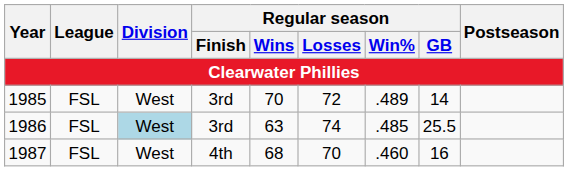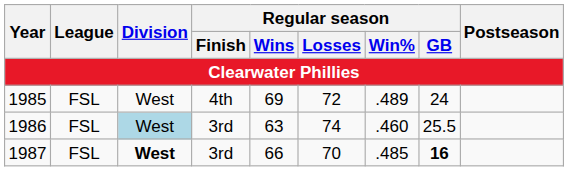 <table class="wikitable" style="text-align:center; font-size:95%">
 <tr>
 <th rowspan=2>Year</th>
 <th rowspan=2>League</th>
 <th rowspan=2><a href='#'>Division</a></th>
 <th colspan=5>Regular season</th>
 <th rowspan=2>Postseason</th>
 </tr>
 <tr>
 <th>Finish</th>
 <th><a href='#'>Wins</a></th>
 <th><a href='#'>Losses</a></th>
 <th><a href='#'>Win%</a></th>
 <th><a href='#'>GB</a></th>
 </tr>
 <tr>
 <td align="center" colspan="9" style="background:#E81828; color:#FFFFFF"><strong>Clearwater Phillies</strong></td>
 </tr>
 <tr>
 <td>1985</td>
 <td>FSL</td>
 <td>West</td>
-<td>3rd</td>
-<td>70</td>
+<td>4th</td>
+<td>69</td>
 <td>72</td>
 <td>.489</td>
-<td>14</td>
+<td>24</td>
 <td></td>
 </tr>
 <tr>
 <td>1986</td>
 <td>FSL</td>
 <td style="background: lightblue;">West</td>
 <td>3rd</td>
 <td>63</td>
 <td>74</td>
-<td>.485</td>
+<td>.460</td>
 <td>25.5</td>
 <td></td>
 </tr>
 <tr>
 <td>1987</td>
 <td>FSL</td>
-<td>West</td>
-<td>4th</td>
-<td>68</td>
+<td><strong>West</strong></td>
+<td>3rd</td>
+<td>66</td>
 <td>70</td>
-<td>.460</td>
-<td>16</td>
+<td>.485</td>
+<td><strong>16</strong></td>
 <td></td>
 </tr>
 </table>
